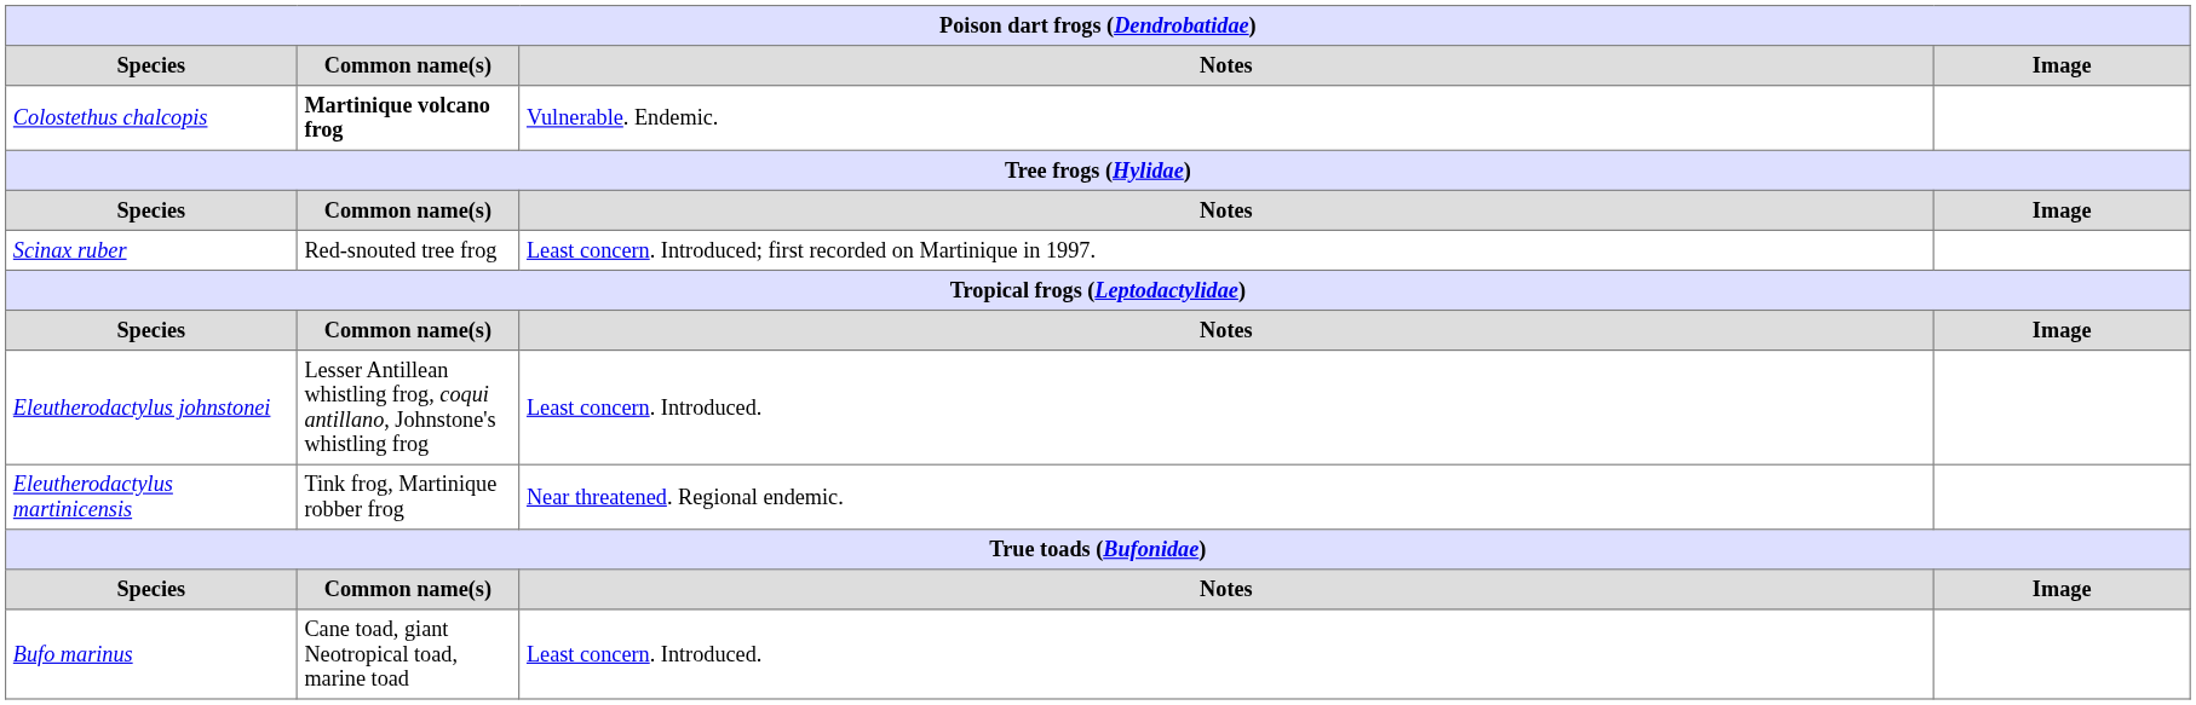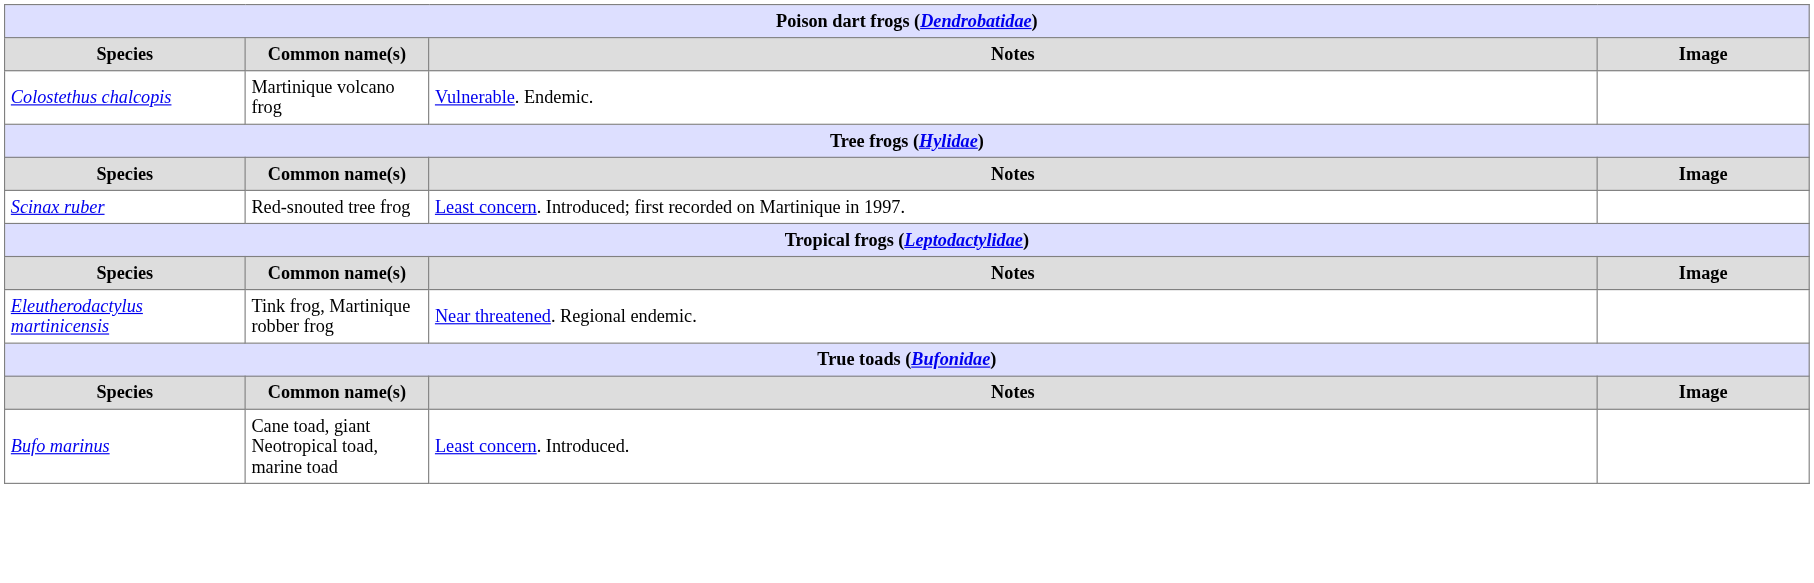 <table border=1 style="border-collapse:collapse;" cellpadding=5 width=100%>
 <tr>
 <th colspan=4 bgcolor=#DDDFFF>Poison dart frogs (<em><a href='#'>Dendrobatidae</a></em>)</th>
 </tr>
 <tr bgcolor=#DDDDDD align=center>
 <th width=200px>Species</th>
 <th width=150px>Common name(s)</th>
 <th>Notes</th>
 <th width=175px>Image</th>
 </tr>
 <tr>
 <td><em><a href='#'>Colostethus chalcopis</a></em></td>
-<td><strong>Martinique volcano frog</strong></td>
+<td>Martinique volcano frog</td>
 <td><a href='#'>Vulnerable</a>.  Endemic.</td>
 <td></td>
 </tr>
 <tr>
 <th colspan=4 bgcolor=#DDDFFF>Tree frogs (<em><a href='#'>Hylidae</a></em>)</th>
 </tr>
 <tr bgcolor=#DDDDDD align=center>
 <th width=200px>Species</th>
 <th width=150px>Common name(s)</th>
 <th>Notes</th>
 <th width=175px>Image</th>
 </tr>
 <tr>
 <td><em><a href='#'>Scinax ruber</a></em></td>
 <td>Red-snouted tree frog</td>
 <td><a href='#'>Least concern</a>.  Introduced; first recorded on Martinique in 1997.</td>
 <td></td>
 </tr>
 <tr>
 <th colspan=4 bgcolor=#DDDFFF>Tropical frogs (<em><a href='#'>Leptodactylidae</a></em>)</th>
 </tr>
 <tr bgcolor=#DDDDDD align=center>
 <th width=200px>Species</th>
 <th width=150px>Common name(s)</th>
 <th>Notes</th>
 <th width=175px>Image</th>
 </tr>
 <tr>
-<td><em><a href='#'>Eleutherodactylus johnstonei</a></em></td>
-<td>Lesser Antillean whistling frog, <em>coqui antillano</em>, Johnstone's whistling frog</td>
-<td><a href='#'>Least concern</a>.  Introduced.</td>
-<td></td>
-</tr>
-<tr>
 <td><em><a href='#'>Eleutherodactylus martinicensis</a></em></td>
 <td>Tink frog, Martinique robber frog</td>
 <td><a href='#'>Near threatened</a>.  Regional endemic.</td>
 <td></td>
 </tr>
 <tr>
 <th colspan=4 bgcolor=#DDDFFF>True toads (<em><a href='#'>Bufonidae</a></em>)</th>
 </tr>
 <tr bgcolor=#DDDDDD align=center>
 <th width=200px>Species</th>
 <th width=150px>Common name(s)</th>
 <th>Notes</th>
 <th width=175px>Image</th>
 </tr>
 <tr>
 <td><em><a href='#'>Bufo marinus</a></em></td>
 <td>Cane toad, giant Neotropical toad, marine toad</td>
 <td><a href='#'>Least concern</a>.  Introduced.</td>
 <td></td>
 </tr>
 </table>
